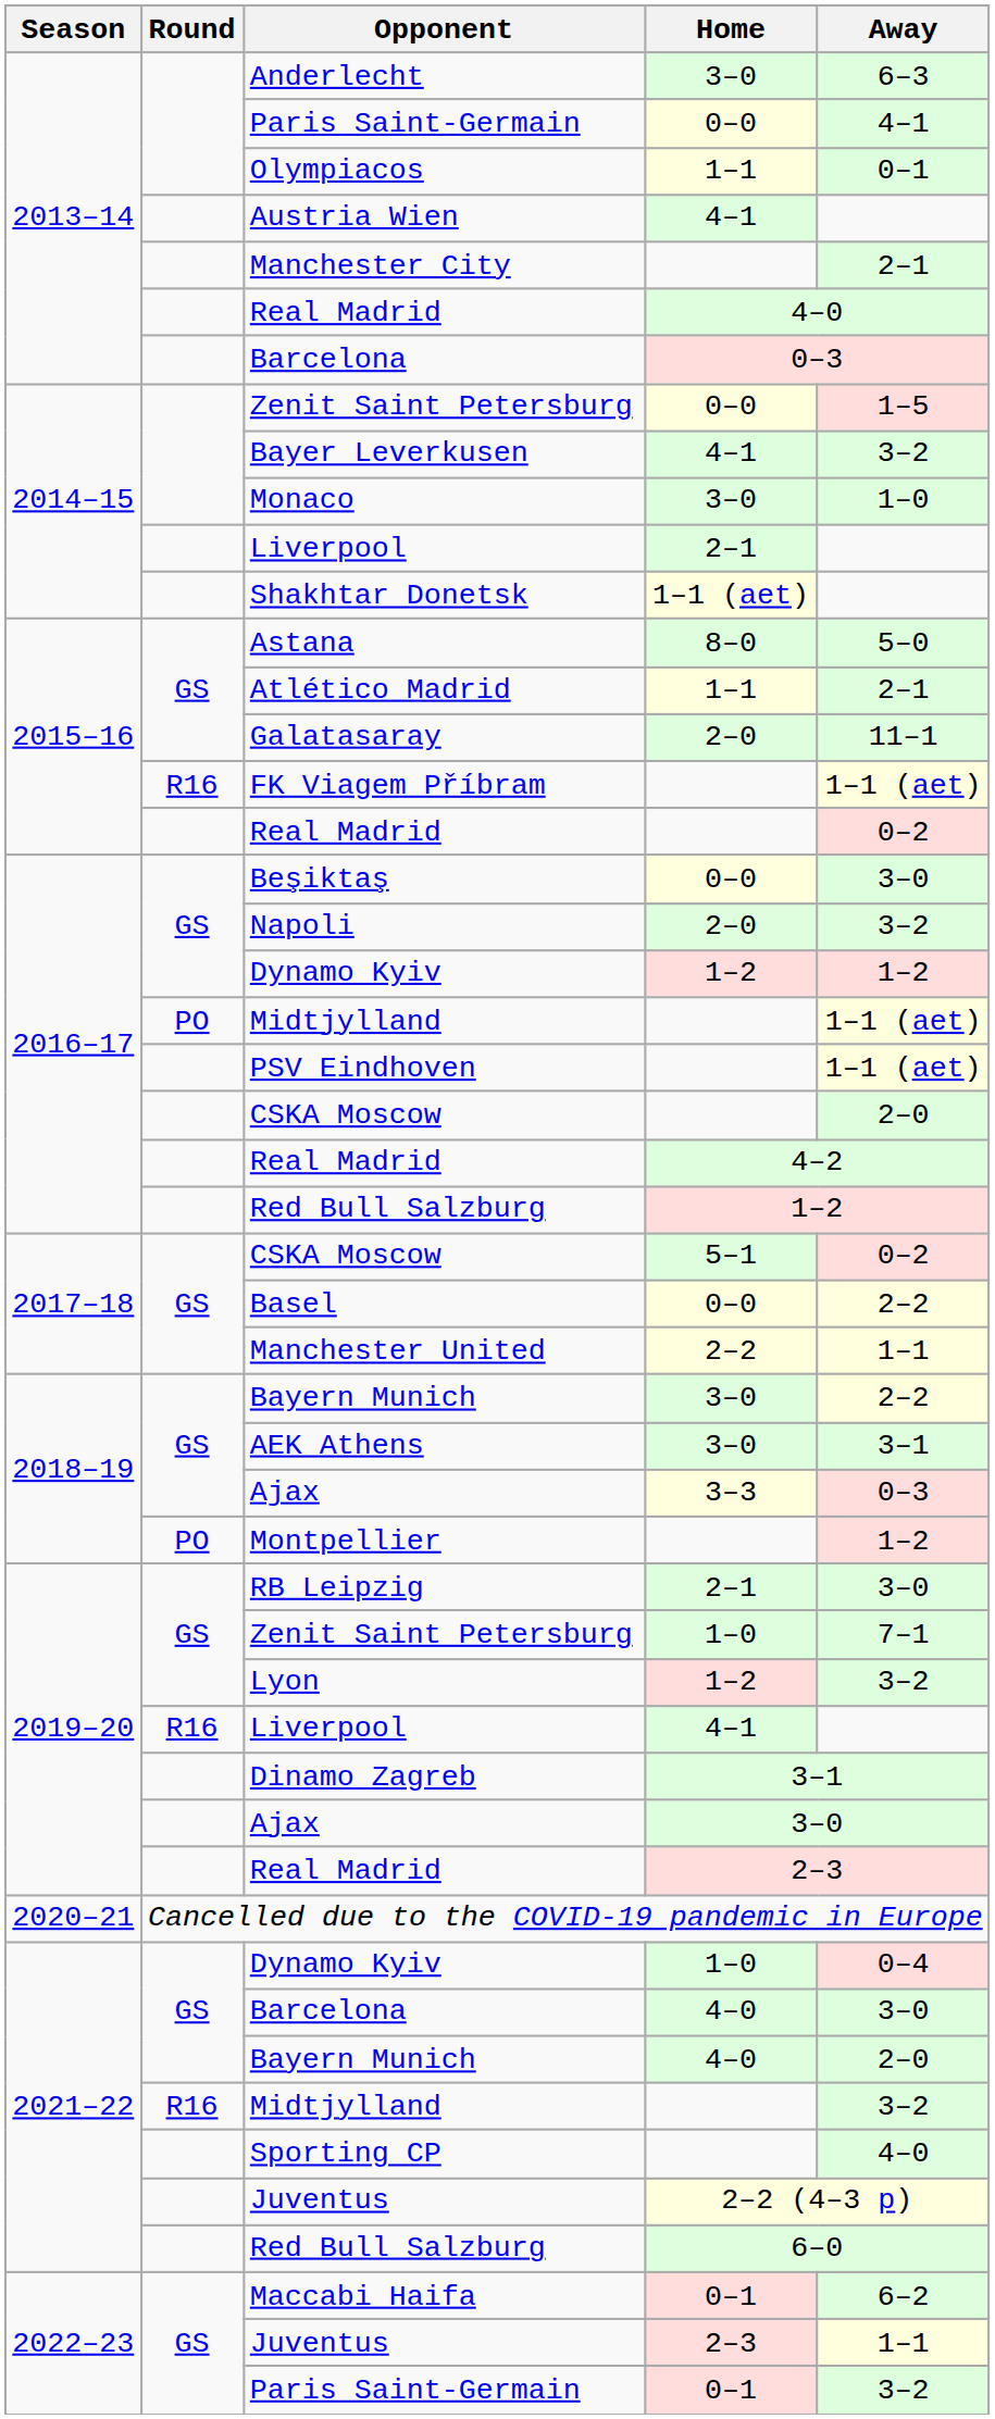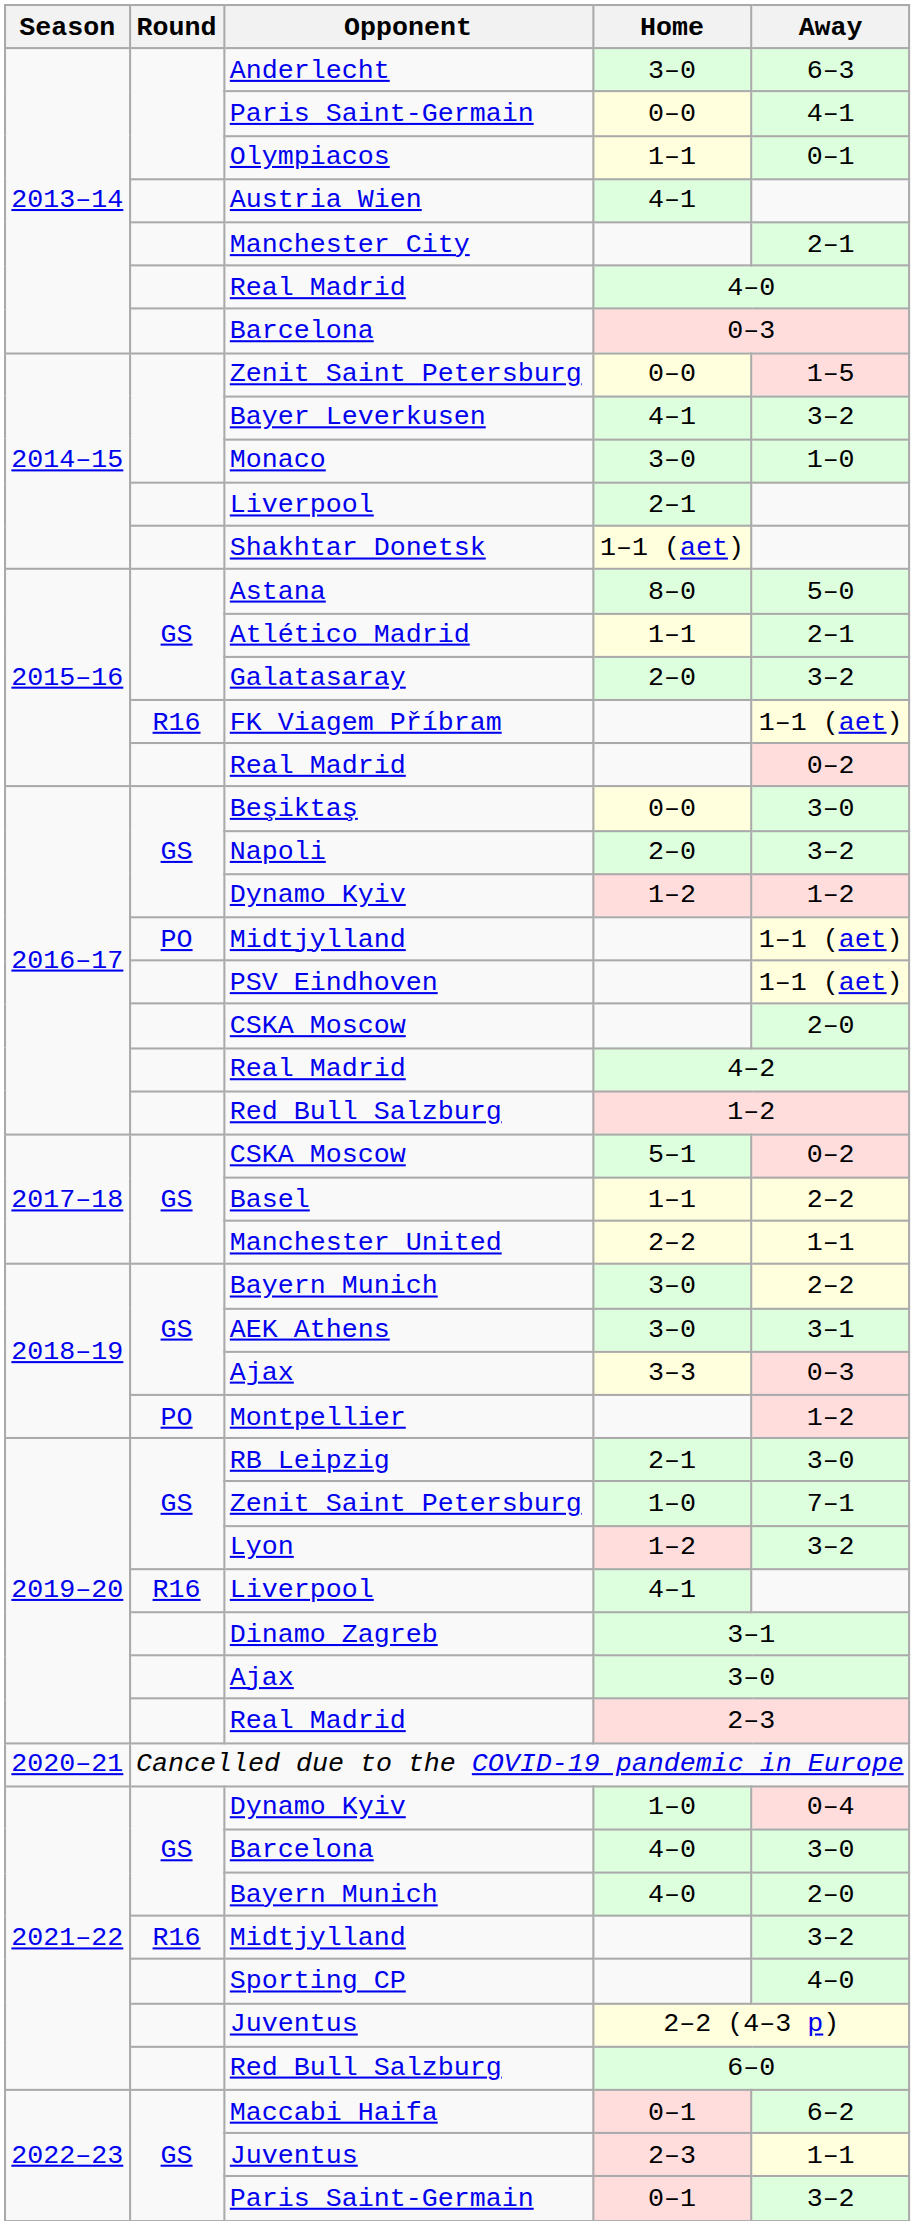 <table class="wikitable collapsible collapsed" style="text-align: center;">
 <tr>
 <th>Season</th>
 <th>Round</th>
 <th>Opponent</th>
 <th>Home</th>
 <th>Away</th>
 </tr>
 <tr>
 <td rowspan=7><a href='#'>2013–14</a></td>
 <td rowspan=3></td>
 <td align="left"> <a href='#'>Anderlecht</a></td>
 <td bgcolor="#ddffdd">3–0</td>
 <td bgcolor="#ddffdd">6–3</td>
 </tr>
 <tr>
 <td align="left"> <a href='#'>Paris Saint-Germain</a></td>
 <td bgcolor="#ffffdd">0–0</td>
 <td bgcolor="#ddffdd">4–1</td>
 </tr>
 <tr>
 <td align="left"> <a href='#'>Olympiacos</a></td>
 <td bgcolor="#ffffdd">1–1</td>
 <td bgcolor="#ddffdd">0–1</td>
 </tr>
 <tr>
 <td></td>
 <td align="left"> <a href='#'>Austria Wien</a></td>
 <td bgcolor="#ddffdd">4–1</td>
 <td></td>
 </tr>
 <tr>
 <td></td>
 <td align="left"> <a href='#'>Manchester City</a></td>
 <td></td>
 <td bgcolor="#ddffdd">2–1</td>
 </tr>
 <tr>
 <td></td>
 <td align="left"> <a href='#'>Real Madrid</a></td>
 <td colspan=2 bgcolor="#ddffdd">4–0</td>
 </tr>
 <tr>
 <td></td>
 <td align="left"> <a href='#'>Barcelona</a></td>
 <td colspan=2 bgcolor="#ffdddd">0–3</td>
 </tr>
 <tr>
 <td rowspan=5><a href='#'>2014–15</a></td>
 <td rowspan=3></td>
 <td align="left"> <a href='#'>Zenit Saint Petersburg</a></td>
 <td bgcolor="#ffffdd">0–0</td>
 <td bgcolor="#ffdddd">1–5</td>
 </tr>
 <tr>
 <td align="left"> <a href='#'>Bayer Leverkusen</a></td>
 <td bgcolor="#ddffdd">4–1</td>
 <td bgcolor="#ddffdd">3–2</td>
 </tr>
 <tr>
 <td align="left"> <a href='#'>Monaco</a></td>
 <td bgcolor="#ddffdd">3–0</td>
 <td bgcolor="#ddffdd">1–0</td>
 </tr>
 <tr>
 <td></td>
 <td align="left"> <a href='#'>Liverpool</a></td>
 <td bgcolor="#ddffdd">2–1</td>
 <td></td>
 </tr>
 <tr>
 <td></td>
 <td align="left"> <a href='#'>Shakhtar Donetsk</a></td>
 <td bgcolor="#ffffdd">1–1 (<a href='#'>aet</a>) </td>
 <td></td>
 </tr>
 <tr>
 <td rowspan=5><a href='#'>2015–16</a></td>
 <td rowspan=3><a href='#'>GS</a></td>
 <td align="left"> <a href='#'>Astana</a></td>
 <td bgcolor="#ddffdd">8–0</td>
 <td bgcolor="#ddffdd">5–0</td>
 </tr>
 <tr>
 <td align="left"> <a href='#'>Atlético Madrid</a></td>
 <td bgcolor="#ffffdd">1–1</td>
 <td bgcolor="#ddffdd">2–1</td>
 </tr>
 <tr>
 <td align="left"> <a href='#'>Galatasaray</a></td>
 <td bgcolor="#ddffdd">2–0</td>
-<td bgcolor="#ddffdd">11–1</td>
+<td bgcolor="#ddffdd">3–2</td>
 </tr>
 <tr>
 <td><a href='#'>R16</a></td>
 <td align="left"> <a href='#'>FK Viagem Příbram</a></td>
 <td></td>
 <td bgcolor="#ffffdd">1–1 (<a href='#'>aet</a>) </td>
 </tr>
 <tr>
 <td></td>
 <td align="left"> <a href='#'>Real Madrid</a></td>
 <td></td>
 <td bgcolor="#ffdddd">0–2</td>
 </tr>
 <tr>
 <td rowspan=8><a href='#'>2016–17</a></td>
 <td rowspan=3><a href='#'>GS</a></td>
 <td align="left"> <a href='#'>Beşiktaş</a></td>
 <td bgcolor="#ffffdd">0–0</td>
 <td bgcolor="#ddffdd">3–0</td>
 </tr>
 <tr>
 <td align="left"> <a href='#'>Napoli</a></td>
 <td bgcolor="#ddffdd">2–0</td>
 <td bgcolor="#ddffdd">3–2</td>
 </tr>
 <tr>
 <td align="left"> <a href='#'>Dynamo Kyiv</a></td>
 <td bgcolor="#ffdddd">1–2</td>
 <td bgcolor="#ffdddd">1–2</td>
 </tr>
 <tr>
 <td><a href='#'>PO</a></td>
 <td align="left"> <a href='#'>Midtjylland</a></td>
 <td></td>
 <td bgcolor="#ffffdd">1–1 (<a href='#'>aet</a>) </td>
 </tr>
 <tr>
 <td></td>
 <td align="left"> <a href='#'>PSV Eindhoven</a></td>
 <td></td>
 <td bgcolor="#ffffdd">1–1 (<a href='#'>aet</a>) </td>
 </tr>
 <tr>
 <td></td>
 <td align="left"> <a href='#'>CSKA Moscow</a></td>
 <td></td>
 <td bgcolor="#ddffdd">2–0</td>
 </tr>
 <tr>
 <td></td>
 <td align="left"> <a href='#'>Real Madrid</a></td>
 <td colspan=2 bgcolor="#ddffdd">4–2</td>
 </tr>
 <tr>
 <td></td>
 <td align="left"> <a href='#'>Red Bull Salzburg</a></td>
 <td colspan=2 bgcolor="#ffdddd">1–2</td>
 </tr>
 <tr>
 <td rowspan=3><a href='#'>2017–18</a></td>
 <td rowspan=3><a href='#'>GS</a></td>
 <td align="left"> <a href='#'>CSKA Moscow</a></td>
 <td bgcolor="#ddffdd">5–1</td>
 <td bgcolor="#ffdddd">0–2</td>
 </tr>
 <tr>
 <td align="left"> <a href='#'>Basel</a></td>
-<td bgcolor="#ffffdd">0–0</td>
+<td bgcolor="#ffffdd">1–1</td>
 <td bgcolor="#ffffdd">2–2</td>
 </tr>
 <tr>
 <td align="left"> <a href='#'>Manchester United</a></td>
 <td bgcolor="#ffffdd">2–2</td>
 <td bgcolor="#ffffdd">1–1</td>
 </tr>
 <tr>
 <td rowspan=4><a href='#'>2018–19</a></td>
 <td rowspan=3><a href='#'>GS</a></td>
 <td align="left"> <a href='#'>Bayern Munich</a></td>
 <td bgcolor="#ddffdd">3–0</td>
 <td bgcolor="#ffffdd">2–2</td>
 </tr>
 <tr>
 <td align="left"> <a href='#'>AEK Athens</a></td>
 <td bgcolor="#ddffdd">3–0</td>
 <td bgcolor="#ddffdd">3–1</td>
 </tr>
 <tr>
 <td align="left"> <a href='#'>Ajax</a></td>
 <td bgcolor="#ffffdd">3–3</td>
 <td bgcolor="#ffdddd">0–3</td>
 </tr>
 <tr>
 <td><a href='#'>PO</a></td>
 <td align="left"> <a href='#'>Montpellier</a></td>
 <td></td>
 <td bgcolor="#ffdddd">1–2</td>
 </tr>
 <tr>
 <td rowspan=7><a href='#'>2019–20</a></td>
 <td rowspan=3><a href='#'>GS</a></td>
 <td align="left"> <a href='#'>RB Leipzig</a></td>
 <td bgcolor="#ddffdd">2–1</td>
 <td bgcolor="#ddffdd">3–0</td>
 </tr>
 <tr>
 <td align="left"> <a href='#'>Zenit Saint Petersburg</a></td>
 <td bgcolor="#ddffdd">1–0</td>
 <td bgcolor="#ddffdd">7–1</td>
 </tr>
 <tr>
 <td align="left"> <a href='#'>Lyon</a></td>
 <td bgcolor="#ffdddd">1–2</td>
 <td bgcolor="#ddffdd">3–2</td>
 </tr>
 <tr>
 <td><a href='#'>R16</a></td>
 <td align="left"> <a href='#'>Liverpool</a></td>
 <td bgcolor="#ddffdd">4–1</td>
 <td></td>
 </tr>
 <tr>
 <td></td>
 <td align="left"> <a href='#'>Dinamo Zagreb</a></td>
 <td colspan=2 bgcolor="#ddffdd">3–1</td>
 </tr>
 <tr>
 <td></td>
 <td align="left"> <a href='#'>Ajax</a></td>
 <td colspan=2 bgcolor="#ddffdd">3–0</td>
 </tr>
 <tr>
 <td></td>
 <td align="left"> <a href='#'>Real Madrid</a></td>
 <td colspan=2 bgcolor="#ffdddd">2–3</td>
 </tr>
 <tr>
 <td><a href='#'>2020–21</a></td>
 <td colspan=4><em>Cancelled due to the <a href='#'>COVID-19 pandemic in Europe</a></em></td>
 </tr>
 <tr>
 <td rowspan=7><a href='#'>2021–22</a></td>
 <td rowspan=3><a href='#'>GS</a></td>
 <td align="left"> <a href='#'>Dynamo Kyiv</a></td>
 <td bgcolor="#ddffdd">1–0</td>
 <td bgcolor="#ffdddd">0–4</td>
 </tr>
 <tr>
 <td align="left"> <a href='#'>Barcelona</a></td>
 <td bgcolor="#ddffdd">4–0</td>
 <td bgcolor="#ddffdd">3–0</td>
 </tr>
 <tr>
 <td align="left"> <a href='#'>Bayern Munich</a></td>
 <td bgcolor="#ddffdd">4–0</td>
 <td bgcolor="#ddffdd">2–0</td>
 </tr>
 <tr>
 <td><a href='#'>R16</a></td>
 <td align="left"> <a href='#'>Midtjylland</a></td>
 <td></td>
 <td bgcolor="#ddffdd">3–2</td>
 </tr>
 <tr>
 <td></td>
 <td align="left"> <a href='#'>Sporting CP</a></td>
 <td></td>
 <td colspan=2 bgcolor="#ddffdd">4–0</td>
 </tr>
 <tr>
 <td></td>
 <td align="left"> <a href='#'>Juventus</a></td>
 <td colspan=2 bgcolor="#ffffdd">2–2 (4–3 <a href='#'>p</a>)</td>
 </tr>
 <tr>
 <td></td>
 <td align="left"> <a href='#'>Red Bull Salzburg</a></td>
 <td colspan=2 bgcolor="#ddffdd">6–0</td>
 </tr>
 <tr>
 <td rowspan=3><a href='#'>2022–23</a></td>
 <td rowspan=3><a href='#'>GS</a></td>
 <td align="left"> <a href='#'>Maccabi Haifa</a></td>
 <td bgcolor="#ffdddd">0–1</td>
 <td colspan=2 bgcolor="#ddffdd">6–2</td>
 </tr>
 <tr>
 <td align="left"> <a href='#'>Juventus</a></td>
 <td bgcolor="#ffdddd">2–3</td>
 <td bgcolor="#ffffdd">1–1</td>
 </tr>
 <tr>
 <td align="left"> <a href='#'>Paris Saint-Germain</a></td>
 <td bgcolor="#ffdddd">0–1</td>
 <td colspan=2 bgcolor="#ddffdd">3–2</td>
 </tr>
 </table>
